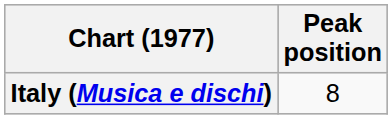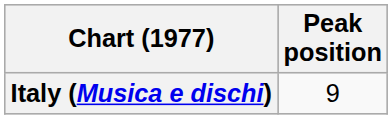 <table class="wikitable plainrowheaders" style="text-align:center">
 <tr>
 <th scope="col">Chart (1977)</th>
 <th scope="col">Peak<br>position</th>
 </tr>
 <tr>
 <th scope="row">Italy (<em><a href='#'>Musica e dischi</a></em>)</th>
-<td style="text-align:center">8</td>
+<td style="text-align:center">9</td>
 </tr>
 </table>
